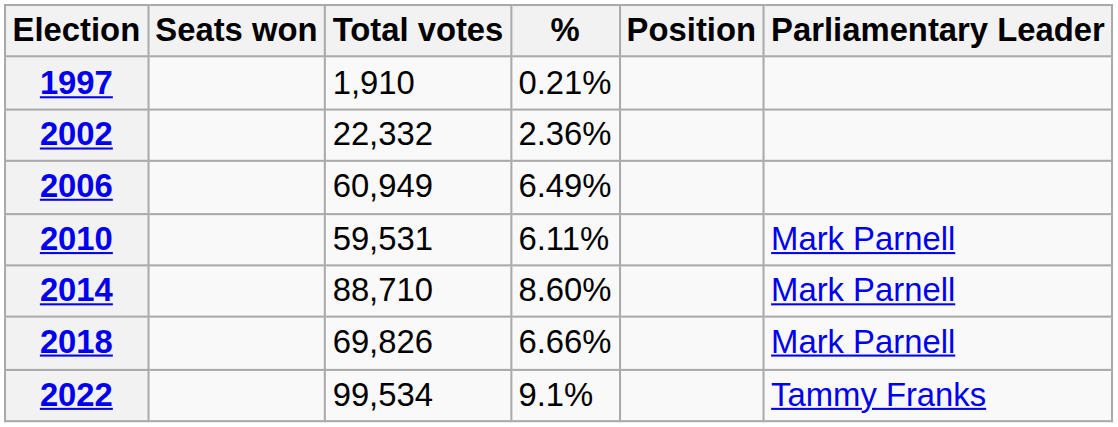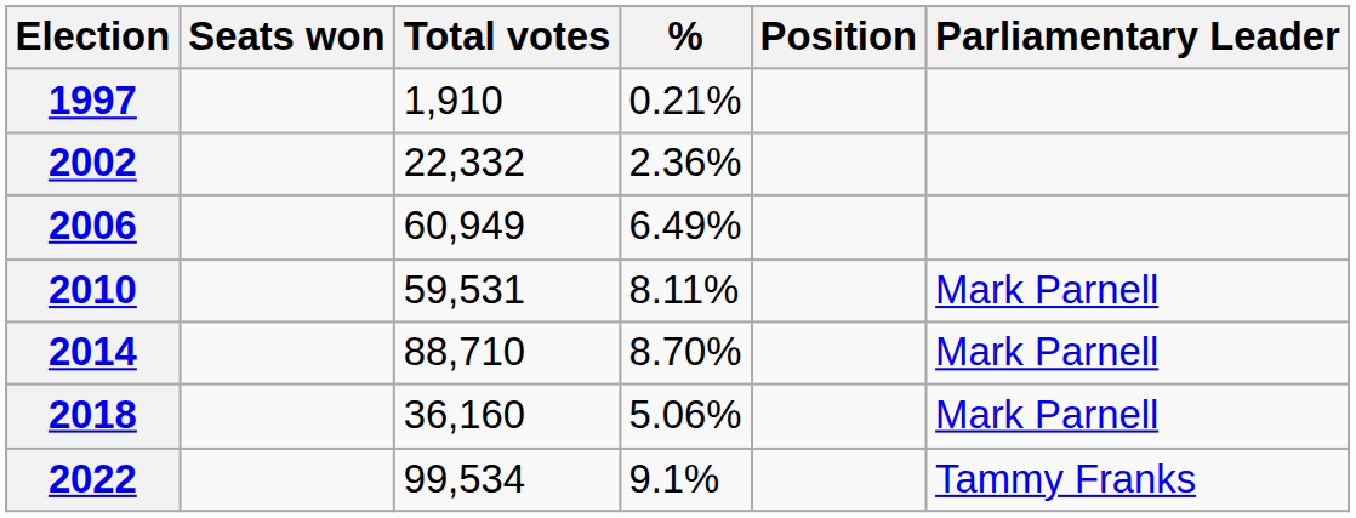 <table class="wikitable sortable">
 <tr>
 <th>Election</th>
 <th>Seats won</th>
 <th>Total votes</th>
 <th>%</th>
 <th>Position</th>
 <th>Parliamentary Leader</th>
 </tr>
 <tr>
 <th><a href='#'>1997</a></th>
 <td></td>
 <td>1,910</td>
 <td>0.21%</td>
 <td></td>
 <td></td>
 </tr>
 <tr>
 <th><a href='#'>2002</a></th>
 <td></td>
 <td>22,332</td>
 <td>2.36%</td>
 <td></td>
 <td></td>
 </tr>
 <tr>
 <th><a href='#'>2006</a></th>
 <td></td>
 <td>60,949</td>
 <td>6.49%</td>
 <td></td>
 <td></td>
 </tr>
 <tr>
 <th><a href='#'>2010</a></th>
 <td></td>
 <td>59,531</td>
-<td>6.11%</td>
+<td>8.11%</td>
 <td></td>
 <td><a href='#'>Mark Parnell</a></td>
 </tr>
 <tr>
 <th><a href='#'>2014</a></th>
 <td></td>
 <td>88,710</td>
-<td>8.60%</td>
+<td>8.70%</td>
 <td></td>
 <td><a href='#'>Mark Parnell</a></td>
 </tr>
 <tr>
 <th><a href='#'>2018</a></th>
 <td></td>
-<td>69,826</td>
-<td>6.66%</td>
+<td>36,160</td>
+<td>5.06%</td>
 <td></td>
 <td><a href='#'>Mark Parnell</a></td>
 </tr>
 <tr>
 <th><a href='#'>2022</a></th>
 <td></td>
 <td>99,534</td>
 <td>9.1%</td>
 <td></td>
 <td><a href='#'>Tammy Franks</a></td>
 </tr>
 </table>
